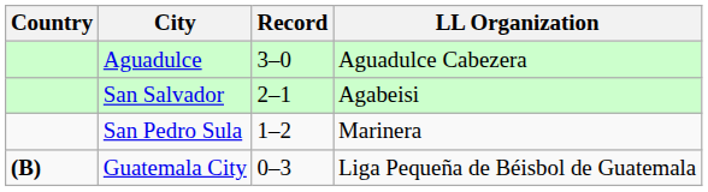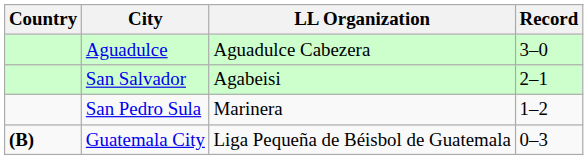 <table class="wikitable">
 <tr>
 <th>Country</th>
 <th>City</th>
+<th>LL Organization</th>
 <th>Record</th>
-<th>LL Organization</th>
 </tr>
 <tr bgcolor=ccffcc>
 <td><strong></strong></td>
 <td><a href='#'>Aguadulce</a></td>
+<td>Aguadulce Cabezera</td>
 <td>3–0</td>
-<td>Aguadulce Cabezera</td>
 </tr>
 <tr bgcolor=ccffcc>
 <td><strong></strong></td>
 <td><a href='#'>San Salvador</a></td>
+<td>Agabeisi</td>
 <td>2–1</td>
-<td>Agabeisi</td>
 </tr>
 <tr>
 <td><strong></strong></td>
 <td><a href='#'>San Pedro Sula</a></td>
+<td>Marinera</td>
 <td>1–2</td>
-<td>Marinera</td>
 </tr>
 <tr>
 <td><strong> (B)</strong></td>
 <td><a href='#'>Guatemala City</a></td>
+<td>Liga Pequeña de Béisbol de Guatemala</td>
 <td>0–3</td>
-<td>Liga Pequeña de Béisbol de Guatemala</td>
 </tr>
 </table>
